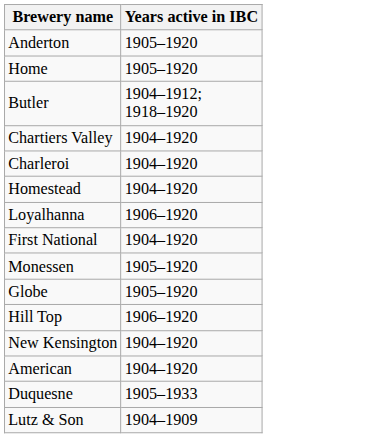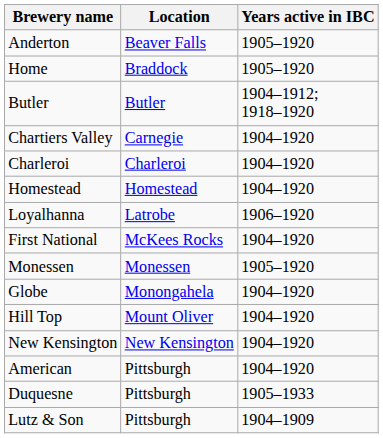 <table class="wikitable">
 <tr>
 <th>Brewery name</th>
+<th>Location</th>
 <th>Years active in IBC</th>
 </tr>
 <tr>
 <td>Anderton</td>
+<td><a href='#'>Beaver Falls</a></td>
 <td>1905–1920</td>
 </tr>
 <tr>
 <td>Home</td>
+<td><a href='#'>Braddock</a></td>
 <td>1905–1920</td>
 </tr>
 <tr>
 <td>Butler</td>
+<td><a href='#'>Butler</a></td>
 <td>1904–1912;<br>1918–1920</td>
 </tr>
 <tr>
 <td>Chartiers Valley</td>
+<td><a href='#'>Carnegie</a></td>
 <td>1904–1920</td>
 </tr>
 <tr>
 <td>Charleroi</td>
+<td><a href='#'>Charleroi</a></td>
 <td>1904–1920</td>
 </tr>
 <tr>
 <td>Homestead</td>
+<td><a href='#'>Homestead</a></td>
 <td>1904–1920</td>
 </tr>
 <tr>
 <td>Loyalhanna</td>
+<td><a href='#'>Latrobe</a></td>
 <td>1906–1920</td>
 </tr>
 <tr>
 <td>First National</td>
+<td><a href='#'>McKees Rocks</a></td>
 <td>1904–1920</td>
 </tr>
 <tr>
 <td>Monessen</td>
+<td><a href='#'>Monessen</a></td>
 <td>1905–1920</td>
 </tr>
 <tr>
 <td>Globe</td>
-<td>1905–1920</td>
+<td><a href='#'>Monongahela</a></td>
+<td>1904–1920</td>
 </tr>
 <tr>
 <td>Hill Top</td>
-<td>1906–1920</td>
+<td><a href='#'>Mount Oliver</a></td>
+<td>1904–1920</td>
 </tr>
 <tr>
 <td>New Kensington</td>
+<td><a href='#'>New Kensington</a></td>
 <td>1904–1920</td>
 </tr>
 <tr>
 <td>American</td>
+<td>Pittsburgh</td>
 <td>1904–1920</td>
 </tr>
 <tr>
 <td>Duquesne</td>
+<td>Pittsburgh</td>
 <td>1905–1933</td>
 </tr>
 <tr>
 <td>Lutz & Son</td>
+<td>Pittsburgh</td>
 <td>1904–1909</td>
 </tr>
 </table>
